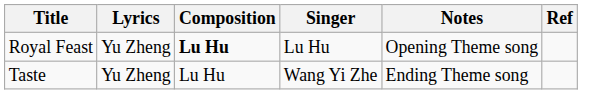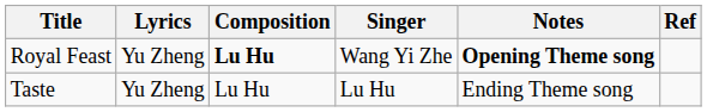 <table class="wikitable">
 <tr>
 <th>Title</th>
 <th>Lyrics</th>
 <th>Composition</th>
 <th>Singer</th>
 <th>Notes</th>
 <th>Ref</th>
 </tr>
 <tr>
 <td>Royal Feast</td>
 <td>Yu Zheng</td>
 <td><strong>Lu Hu</strong></td>
-<td>Lu Hu</td>
-<td>Opening Theme song</td>
+<td>Wang Yi Zhe</td>
+<td><strong>Opening Theme song</strong></td>
 <td></td>
 </tr>
 <tr>
 <td>Taste</td>
 <td>Yu Zheng</td>
 <td>Lu Hu</td>
-<td>Wang Yi Zhe</td>
+<td>Lu Hu</td>
 <td>Ending Theme song</td>
 <td></td>
 </tr>
 </table>
